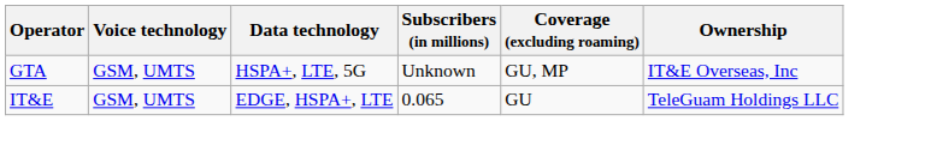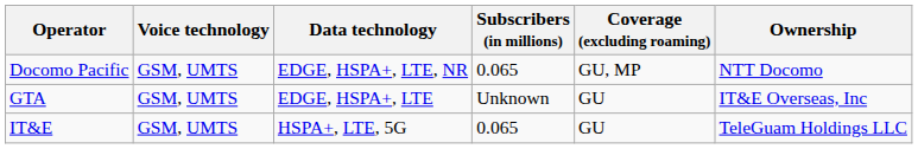 <table class="sortable wikitable">
 <tr>
 <th>Operator</th>
 <th>Voice technology</th>
 <th>Data technology</th>
 <th data-sort-type="number">Subscribers <br><small>(in millions)</small></th>
 <th>Coverage <br><small>(excluding roaming)</small></th>
 <th>Ownership</th>
 </tr>
 <tr>
+<td><a href='#'>Docomo Pacific</a></td>
+<td><a href='#'>GSM</a>, <a href='#'>UMTS</a></td>
+<td><a href='#'>EDGE</a>, <a href='#'>HSPA+</a>, <a href='#'>LTE</a>, <a href='#'>NR</a></td>
+<td>0.065</td>
+<td>GU, MP</td>
+<td><a href='#'>NTT Docomo</a></td>
+</tr>
+<tr>
 <td><a href='#'>GTA</a></td>
 <td><a href='#'>GSM</a>, <a href='#'>UMTS</a></td>
-<td><a href='#'>HSPA+</a>, <a href='#'>LTE</a>, 5G</td>
+<td><a href='#'>EDGE</a>, <a href='#'>HSPA+</a>, <a href='#'>LTE</a></td>
 <td>Unknown</td>
-<td>GU, MP</td>
+<td>GU</td>
 <td><a href='#'>IT&E Overseas, Inc</a></td>
 </tr>
 <tr>
 <td><a href='#'>IT&E</a></td>
 <td><a href='#'>GSM</a>, <a href='#'>UMTS</a></td>
-<td><a href='#'>EDGE</a>, <a href='#'>HSPA+</a>, <a href='#'>LTE</a></td>
+<td><a href='#'>HSPA+</a>, <a href='#'>LTE</a>, 5G</td>
 <td>0.065</td>
 <td>GU</td>
 <td><a href='#'>TeleGuam Holdings LLC</a></td>
 </tr>
 </table>
